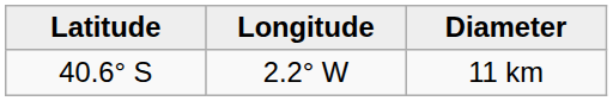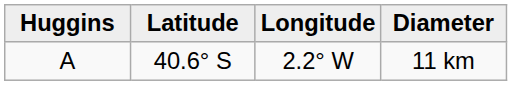 <table class="wikitable">
 <tr>
+<th width="25%" style="background:#eeeeee;">Huggins</th>
 <th width="25%" style="background:#eeeeee;">Latitude</th>
 <th width="25%" style="background:#eeeeee;">Longitude</th>
 <th width="25%" style="background:#eeeeee;">Diameter</th>
 </tr>
 <tr>
+<td align="center">A</td>
 <td align="center">40.6° S</td>
 <td align="center">2.2° W</td>
 <td align="center">11 km</td>
 </tr>
 </table>
